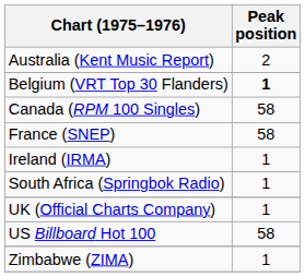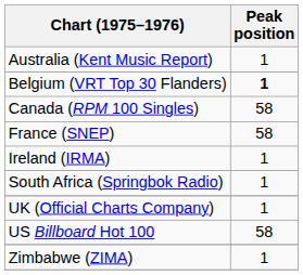 <table class="wikitable sortable">
 <tr>
 <th>Chart (1975–1976)</th>
 <th>Peak<br>position</th>
 </tr>
 <tr>
 <td>Australia (<a href='#'>Kent Music Report</a>)</td>
-<td style="text-align:center;">2</td>
+<td style="text-align:center;">1</td>
 </tr>
 <tr>
 </tr>
 <tr>
 <td>Belgium (<a href='#'>VRT Top 30</a> Flanders)</td>
 <td style="text-align:center;"><strong>1</strong></td>
 </tr>
 <tr>
 <td>Canada (<a href='#'><em>RPM</em> 100 Singles</a>)</td>
 <td style="text-align:center;">58</td>
 </tr>
 <tr>
 <td>France (<a href='#'>SNEP</a>)</td>
 <td style="text-align:center;">58</td>
 </tr>
 <tr>
 <td>Ireland (<a href='#'>IRMA</a>)</td>
 <td style="text-align:center;">1</td>
 </tr>
 <tr>
 </tr>
 <tr>
 </tr>
 <tr>
 </tr>
 <tr>
 </tr>
 <tr>
 <td>South Africa (<a href='#'>Springbok Radio</a>)</td>
 <td style="text-align:center;">1</td>
 </tr>
 <tr>
 </tr>
 <tr>
 </tr>
 <tr>
 <td>UK (<a href='#'>Official Charts Company</a>)</td>
 <td style="text-align:center;">1</td>
 </tr>
 <tr>
 <td>US <a href='#'><em>Billboard</em> Hot 100</a></td>
 <td style="text-align:center;">58</td>
 </tr>
 <tr>
 </tr>
 <tr>
 <td>Zimbabwe (<a href='#'>ZIMA</a>)</td>
 <td align="center">1</td>
 </tr>
 <tr>
 </tr>
 </table>
